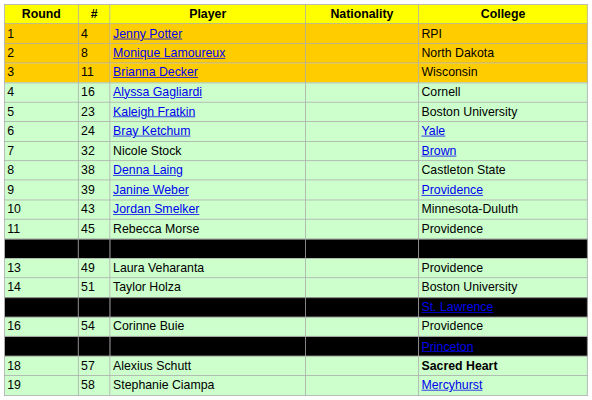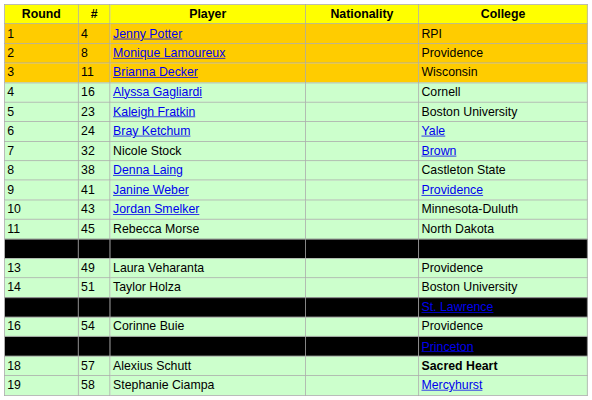 <table class="wikitable" width="60%">
 <tr align="center"  style="background:yellow;color:black;">
 <td><strong>Round</strong></td>
 <td><strong>#</strong></td>
 <td><strong>Player</strong></td>
 <td><strong>Nationality</strong></td>
 <td><strong>College</strong></td>
 </tr>
 <tr bgcolor="#FFCC00">
 <td>1</td>
 <td>4</td>
 <td><a href='#'>Jenny Potter</a></td>
 <td></td>
 <td>RPI</td>
 </tr>
 <tr bgcolor="#FFCC00">
 <td>2</td>
 <td>8</td>
 <td><a href='#'>Monique Lamoureux</a></td>
 <td></td>
-<td>North Dakota</td>
+<td>Providence</td>
 </tr>
 <tr bgcolor="#FFCC00">
 <td>3</td>
 <td>11</td>
 <td><a href='#'>Brianna Decker</a></td>
 <td></td>
 <td>Wisconsin</td>
 </tr>
 <tr bgcolor="#CCFFCC">
 <td>4</td>
 <td>16</td>
 <td><a href='#'>Alyssa Gagliardi</a></td>
 <td></td>
 <td>Cornell</td>
 </tr>
 <tr bgcolor="#CCFFCC">
 <td>5</td>
 <td>23</td>
 <td><a href='#'>Kaleigh Fratkin</a></td>
 <td></td>
 <td>Boston University</td>
 </tr>
 <tr bgcolor="#CCFFCC">
 <td>6</td>
 <td>24</td>
 <td><a href='#'>Bray Ketchum</a></td>
 <td></td>
 <td><a href='#'>Yale</a></td>
 </tr>
 <tr bgcolor="#CCFFCC">
 <td>7</td>
 <td>32</td>
 <td>Nicole Stock</td>
 <td></td>
 <td><a href='#'>Brown</a></td>
 </tr>
 <tr bgcolor="#CCFFCC">
 <td>8</td>
 <td>38</td>
 <td><a href='#'>Denna Laing</a></td>
 <td></td>
 <td>Castleton State</td>
 </tr>
 <tr bgcolor="#CCFFCC">
 <td>9</td>
-<td>39</td>
+<td>41</td>
 <td><a href='#'>Janine Weber</a></td>
 <td></td>
 <td><a href='#'>Providence</a></td>
 </tr>
 <tr bgcolor="#CCFFCC">
 <td>10</td>
 <td>43</td>
 <td><a href='#'>Jordan Smelker</a></td>
 <td></td>
 <td>Minnesota-Duluth</td>
 </tr>
 <tr bgcolor="#CCFFCC">
 <td>11</td>
 <td>45</td>
 <td>Rebecca Morse</td>
 <td></td>
-<td>Providence</td>
+<td>North Dakota</td>
 </tr>
 <tr bgcolor=" ">
 <td>12</td>
 <td>47</td>
 <td>Megan Myers</td>
 <td></td>
 <td>Utica College</td>
 </tr>
 <tr bgcolor="#CCFFCC">
 <td>13</td>
 <td>49</td>
 <td>Laura Veharanta</td>
 <td></td>
 <td>Providence</td>
 </tr>
 <tr bgcolor="#CCFFCC">
 <td>14</td>
 <td>51</td>
 <td>Taylor Holza</td>
 <td></td>
 <td>Boston University</td>
 </tr>
 <tr bgcolor=" ">
 <td>15</td>
 <td>53</td>
 <td>Brooke Fernandez</td>
 <td></td>
 <td><a href='#'>St. Lawrence</a></td>
 </tr>
 <tr bgcolor="#CCFFCC">
 <td>16</td>
 <td>54</td>
 <td>Corinne Buie</td>
 <td></td>
 <td>Providence</td>
 </tr>
 <tr bgcolor=" ">
 <td>17</td>
 <td>56</td>
 <td>Denise Cardello</td>
 <td></td>
 <td><a href='#'>Princeton</a></td>
 </tr>
 <tr bgcolor="#CCFFCC">
 <td>18</td>
 <td>57</td>
 <td>Alexius Schutt</td>
 <td></td>
 <td><strong>Sacred Heart</strong></td>
 </tr>
 <tr bgcolor="#CCFFCC">
 <td>19</td>
 <td>58</td>
 <td>Stephanie Ciampa</td>
 <td></td>
 <td><a href='#'>Mercyhurst</a></td>
 </tr>
 </table>
